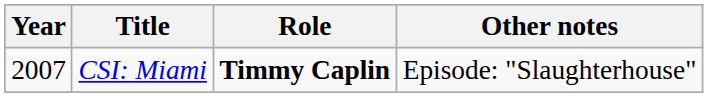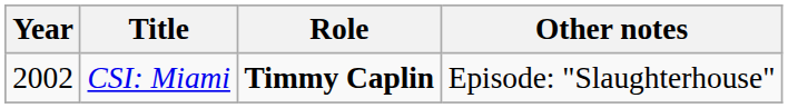 <table class="wikitable">
 <tr>
 <th>Year</th>
 <th>Title</th>
 <th>Role</th>
 <th>Other notes</th>
 </tr>
 <tr>
-<td>2007</td>
+<td>2002</td>
 <td><em><a href='#'>CSI: Miami</a></em></td>
 <td><strong>Timmy Caplin</strong></td>
 <td>Episode: "Slaughterhouse"</td>
 </tr>
 </table>
